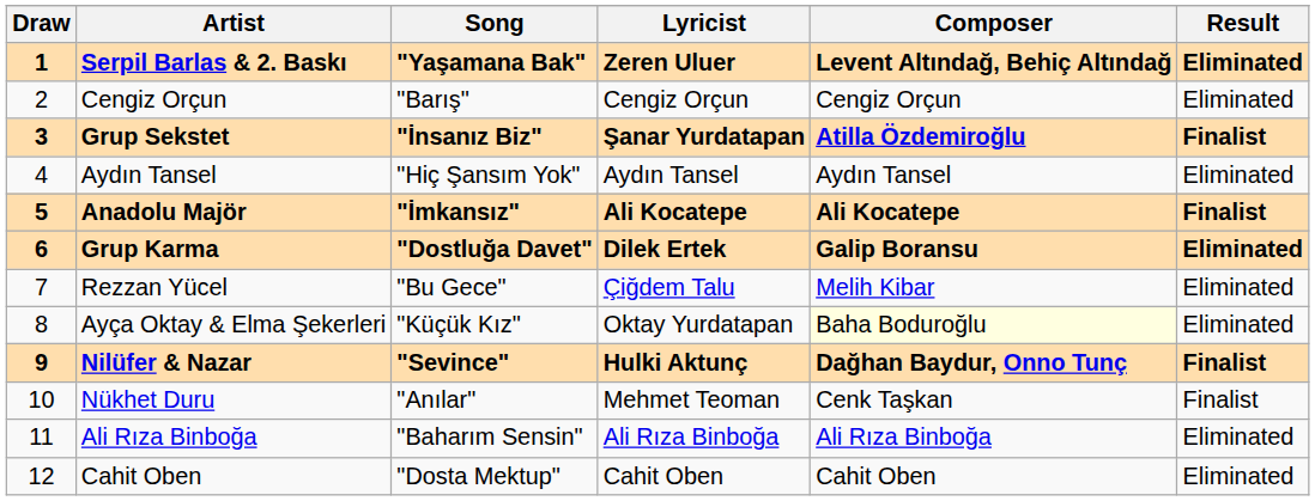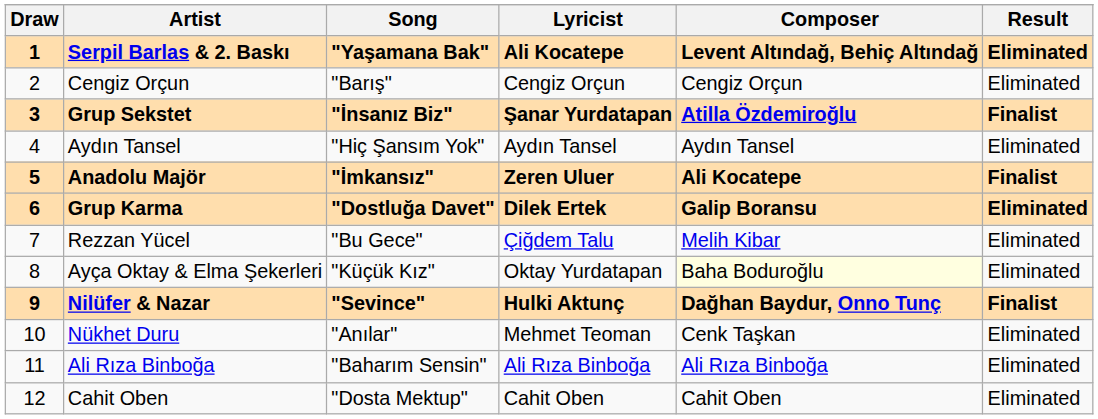 <table class="sortable wikitable" style="margin: 1em auto 1em auto;">
 <tr>
 </tr>
 <tr>
 <th>Draw</th>
 <th>Artist</th>
 <th>Song</th>
 <th>Lyricist</th>
 <th>Composer</th>
 <th>Result</th>
 </tr>
 <tr style="font-weight:bold; background:navajowhite;">
 <td align="center">1</td>
 <td><a href='#'>Serpil Barlas</a> & 2. Baskı</td>
 <td>"Yaşamana Bak"</td>
-<td>Zeren Uluer</td>
+<td>Ali Kocatepe</td>
 <td>Levent Altındağ, Behiç Altındağ</td>
 <td>Eliminated</td>
 </tr>
 <tr>
 <td align="center">2</td>
 <td>Cengiz Orçun</td>
 <td>"Barış"</td>
 <td>Cengiz Orçun</td>
 <td>Cengiz Orçun</td>
 <td>Eliminated</td>
 </tr>
 <tr style="font-weight:bold; background:navajowhite;">
 <td align="center">3</td>
 <td>Grup Sekstet</td>
 <td>"İnsanız Biz"</td>
 <td>Şanar Yurdatapan</td>
 <td><a href='#'>Atilla Özdemiroğlu</a></td>
 <td>Finalist</td>
 </tr>
 <tr>
 <td align="center">4</td>
 <td>Aydın Tansel</td>
 <td>"Hiç Şansım Yok"</td>
 <td>Aydın Tansel</td>
 <td>Aydın Tansel</td>
 <td>Eliminated</td>
 </tr>
 <tr style="font-weight:bold; background:navajowhite;">
 <td align="center">5</td>
 <td>Anadolu Majör</td>
 <td>"İmkansız"</td>
-<td>Ali Kocatepe</td>
+<td>Zeren Uluer</td>
 <td>Ali Kocatepe</td>
 <td>Finalist</td>
 </tr>
 <tr style="font-weight:bold; background:navajowhite;">
 <td align="center">6</td>
 <td>Grup Karma</td>
 <td>"Dostluğa Davet"</td>
 <td>Dilek Ertek</td>
 <td>Galip Boransu</td>
 <td>Eliminated</td>
 </tr>
 <tr>
 <td align="center">7</td>
 <td>Rezzan Yücel</td>
 <td>"Bu Gece"</td>
 <td><a href='#'>Çiğdem Talu</a></td>
 <td><a href='#'>Melih Kibar</a></td>
 <td>Eliminated</td>
 </tr>
 <tr>
 <td align="center">8</td>
 <td>Ayça Oktay & Elma Şekerleri</td>
 <td>"Küçük Kız"</td>
 <td>Oktay Yurdatapan</td>
 <td style="background: lightyellow;">Baha Boduroğlu</td>
 <td>Eliminated</td>
 </tr>
 <tr style="font-weight:bold; background:navajowhite;">
 <td align="center">9</td>
 <td><a href='#'>Nilüfer</a> & Nazar</td>
 <td>"Sevince"</td>
 <td>Hulki Aktunç</td>
 <td>Dağhan Baydur, <a href='#'>Onno Tunç</a></td>
 <td>Finalist</td>
 </tr>
 <tr>
 <td align="center">10</td>
 <td><a href='#'>Nükhet Duru</a></td>
 <td>"Anılar"</td>
 <td>Mehmet Teoman</td>
 <td>Cenk Taşkan</td>
-<td>Finalist</td>
+<td>Eliminated</td>
 </tr>
 <tr>
 <td align="center">11</td>
 <td><a href='#'>Ali Rıza Binboğa</a></td>
 <td>"Baharım Sensin"</td>
 <td><a href='#'>Ali Rıza Binboğa</a></td>
 <td><a href='#'>Ali Rıza Binboğa</a></td>
 <td>Eliminated</td>
 </tr>
 <tr>
 <td align="center">12</td>
 <td>Cahit Oben</td>
 <td>"Dosta Mektup"</td>
 <td>Cahit Oben</td>
 <td>Cahit Oben</td>
 <td>Eliminated</td>
 </tr>
 </table>
